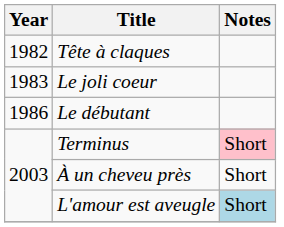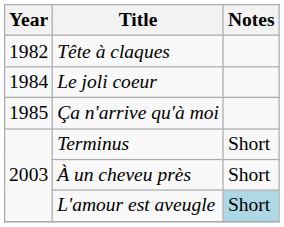 <table class="wikitable">
 <tr>
 <th>Year</th>
 <th>Title</th>
 <th>Notes</th>
 </tr>
 <tr>
 <td>1982</td>
 <td><em>Tête à claques</em></td>
 <td></td>
 </tr>
 <tr>
-<td>1983</td>
+<td>1984</td>
 <td><em>Le joli coeur</em></td>
 <td></td>
 </tr>
 <tr>
-<td>1986</td>
-<td><em>Le débutant</em></td>
+<td>1985</td>
+<td><em>Ça n'arrive qu'à moi</em></td>
 <td></td>
 </tr>
 <tr>
 <td rowspan=3>2003</td>
 <td><em>Terminus</em></td>
-<td style="background: pink;">Short</td>
+<td>Short</td>
 </tr>
 <tr>
 <td><em>À un cheveu près</em></td>
 <td>Short</td>
 </tr>
 <tr>
 <td><em>L'amour est aveugle</em></td>
 <td style="background: lightblue;">Short</td>
 </tr>
 <tr>
 </tr>
 </table>
